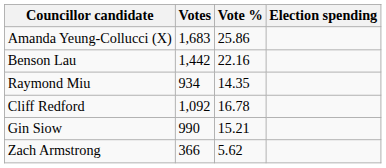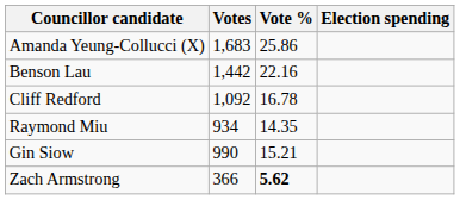 <table class="wikitable">
 <tr>
 <th>Councillor candidate</th>
 <th>Votes</th>
 <th>Vote %</th>
 <th>Election spending</th>
 </tr>
 <tr>
 <td>Amanda Yeung-Collucci (X)</td>
 <td>1,683</td>
 <td>25.86</td>
 <td></td>
 </tr>
 <tr>
 <td>Benson Lau</td>
 <td>1,442</td>
 <td>22.16</td>
 <td></td>
 </tr>
 <tr>
+<td>Cliff Redford</td>
+<td>1,092</td>
+<td>16.78</td>
+<td></td>
+</tr>
+<tr>
 <td>Raymond Miu</td>
 <td>934</td>
 <td>14.35</td>
-<td></td>
-</tr>
-<tr>
-<td>Cliff Redford</td>
-<td>1,092</td>
-<td>16.78</td>
 <td></td>
 </tr>
 <tr>
 <td>Gin Siow</td>
 <td>990</td>
 <td>15.21</td>
 <td></td>
 </tr>
 <tr>
 <td>Zach Armstrong</td>
 <td>366</td>
-<td>5.62</td>
+<td><strong>5.62</strong></td>
 <td></td>
 </tr>
 </table>
